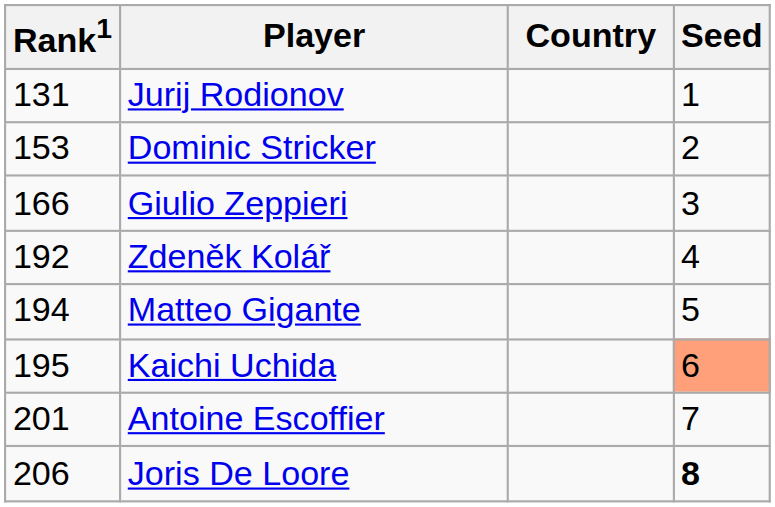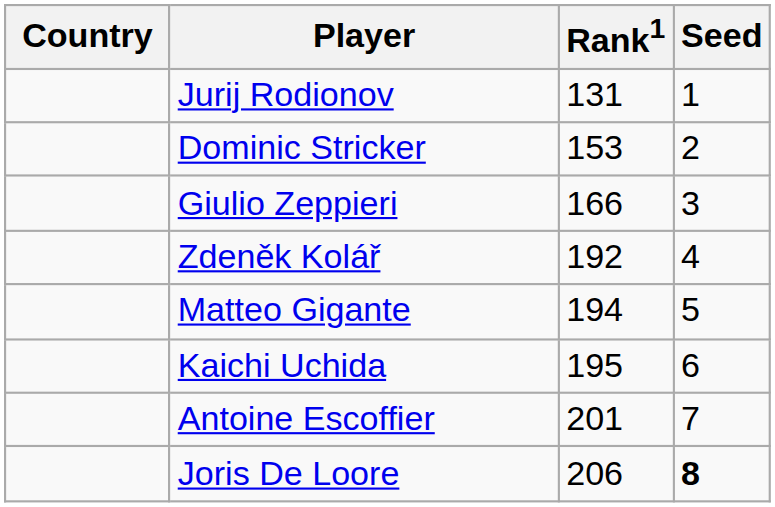 <table class="sortable wikitable">
 <tr>
+<th width="70">Country</th>
+<th width="175">Player</th>
 <th>Rank<sup>1</sup></th>
-<th width="175">Player</th>
-<th width="70">Country</th>
 <th>Seed</th>
 </tr>
 <tr>
+<td></td>
+<td><a href='#'>Jurij Rodionov</a></td>
 <td>131</td>
-<td><a href='#'>Jurij Rodionov</a></td>
-<td></td>
 <td>1</td>
 </tr>
 <tr>
+<td></td>
+<td><a href='#'>Dominic Stricker</a></td>
 <td>153</td>
-<td><a href='#'>Dominic Stricker</a></td>
-<td></td>
 <td>2</td>
 </tr>
 <tr>
+<td></td>
+<td><a href='#'>Giulio Zeppieri</a></td>
 <td>166</td>
-<td><a href='#'>Giulio Zeppieri</a></td>
-<td></td>
 <td>3</td>
 </tr>
 <tr>
+<td></td>
+<td><a href='#'>Zdeněk Kolář</a></td>
 <td>192</td>
-<td><a href='#'>Zdeněk Kolář</a></td>
-<td></td>
 <td>4</td>
 </tr>
 <tr>
+<td></td>
+<td><a href='#'>Matteo Gigante</a></td>
 <td>194</td>
-<td><a href='#'>Matteo Gigante</a></td>
-<td></td>
 <td>5</td>
 </tr>
 <tr>
+<td></td>
+<td><a href='#'>Kaichi Uchida</a></td>
 <td>195</td>
-<td><a href='#'>Kaichi Uchida</a></td>
-<td></td>
-<td style="background: lightsalmon;">6</td>
+<td>6</td>
 </tr>
 <tr>
+<td></td>
+<td><a href='#'>Antoine Escoffier</a></td>
 <td>201</td>
-<td><a href='#'>Antoine Escoffier</a></td>
-<td></td>
 <td>7</td>
 </tr>
 <tr>
+<td></td>
+<td><a href='#'>Joris De Loore</a></td>
 <td>206</td>
-<td><a href='#'>Joris De Loore</a></td>
-<td></td>
 <td><strong>8</strong></td>
 </tr>
 </table>
